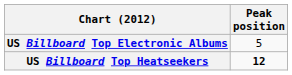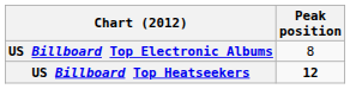 <table class="wikitable sortable plainrowheaders">
 <tr>
 <th>Chart (2012)</th>
 <th>Peak<br>position</th>
 </tr>
 <tr>
 <th scope="row">US <em><a href='#'>Billboard</a></em> <a href='#'>Top Electronic Albums</a></th>
-<td align="center">5</td>
+<td align="center">8</td>
 </tr>
 <tr>
 <th scope="row">US <em><a href='#'>Billboard</a></em> <a href='#'>Top Heatseekers</a></th>
 <td align="center"><strong>12</strong></td>
 </tr>
 </table>
